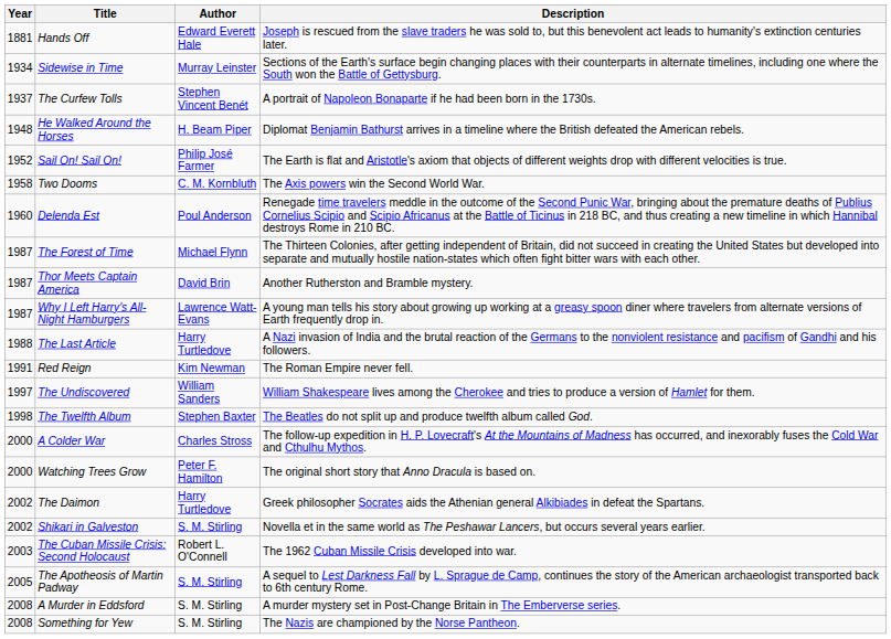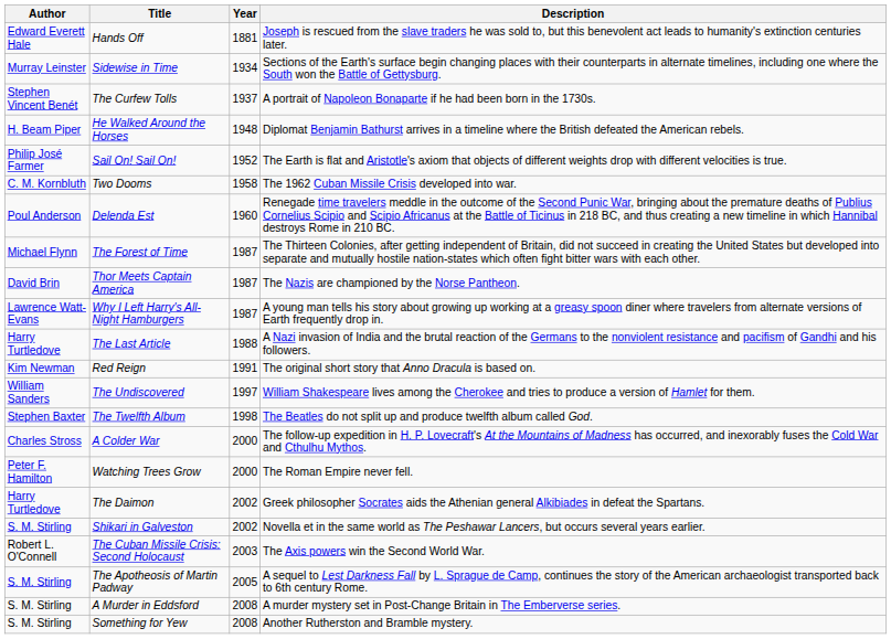 <table class=wikitable>
 <tr>
+<th>Author</th>
+<th>Title</th>
 <th>Year</th>
-<th>Title</th>
-<th>Author</th>
 <th>Description</th>
 </tr>
 <tr>
+<td><a href='#'>Edward Everett Hale</a></td>
+<td><em>Hands Off</em></td>
 <td>1881</td>
-<td><em>Hands Off</em></td>
-<td><a href='#'>Edward Everett Hale</a></td>
 <td><a href='#'>Joseph</a> is rescued from the <a href='#'>slave traders</a> he was sold to, but this benevolent act leads to humanity's extinction centuries later.</td>
 </tr>
 <tr>
+<td><a href='#'>Murray Leinster</a></td>
+<td><em><a href='#'>Sidewise in Time</a></em></td>
 <td>1934</td>
-<td><em><a href='#'>Sidewise in Time</a></em></td>
-<td><a href='#'>Murray Leinster</a></td>
 <td>Sections of the Earth's surface begin changing places with their counterparts in alternate timelines, including one where the <a href='#'>South</a> won the <a href='#'>Battle of Gettysburg</a>.</td>
 </tr>
 <tr>
+<td><a href='#'>Stephen Vincent Benét</a></td>
+<td><em>The Curfew Tolls</em></td>
 <td>1937</td>
-<td><em>The Curfew Tolls</em></td>
-<td><a href='#'>Stephen Vincent Benét</a></td>
 <td>A portrait of <a href='#'>Napoleon Bonaparte</a> if he had been born in the 1730s.</td>
 </tr>
 <tr>
+<td><a href='#'>H. Beam Piper</a></td>
+<td><em><a href='#'>He Walked Around the Horses</a></em></td>
 <td>1948</td>
-<td><em><a href='#'>He Walked Around the Horses</a></em></td>
-<td><a href='#'>H. Beam Piper</a></td>
 <td>Diplomat <a href='#'>Benjamin Bathurst</a> arrives in a timeline where the British defeated the American rebels.</td>
 </tr>
 <tr>
+<td><a href='#'>Philip José Farmer</a></td>
+<td><em><a href='#'>Sail On! Sail On!</a></em></td>
 <td>1952</td>
-<td><em><a href='#'>Sail On! Sail On!</a></em></td>
-<td><a href='#'>Philip José Farmer</a></td>
 <td>The Earth is flat and <a href='#'>Aristotle</a>'s axiom that objects of different weights drop with different velocities is true.</td>
 </tr>
 <tr>
+<td><a href='#'>C. M. Kornbluth</a></td>
+<td><em>Two Dooms</em></td>
 <td>1958</td>
-<td><em>Two Dooms</em></td>
-<td><a href='#'>C. M. Kornbluth</a></td>
+<td>The 1962 <a href='#'>Cuban Missile Crisis</a> developed into war.</td>
+</tr>
+<tr>
+<td><a href='#'>Poul Anderson</a></td>
+<td><em><a href='#'>Delenda Est</a></em></td>
+<td>1960</td>
+<td>Renegade <a href='#'>time travelers</a> meddle in the outcome of the <a href='#'>Second Punic War</a>, bringing about the premature deaths of <a href='#'>Publius Cornelius Scipio</a> and <a href='#'>Scipio Africanus</a> at the <a href='#'>Battle of Ticinus</a> in 218 BC, and thus creating a new timeline in which <a href='#'>Hannibal</a> destroys Rome in 210 BC.</td>
+</tr>
+<tr>
+<td><a href='#'>Michael Flynn</a></td>
+<td><em><a href='#'>The Forest of Time</a></em></td>
+<td>1987</td>
+<td>The Thirteen Colonies, after getting independent of Britain, did not succeed in creating the United States but developed into separate and mutually hostile nation-states which often fight bitter wars with each other.</td>
+</tr>
+<tr>
+<td><a href='#'>David Brin</a></td>
+<td><em><a href='#'>Thor Meets Captain America</a></em></td>
+<td>1987</td>
+<td>The <a href='#'>Nazis</a> are championed by the <a href='#'>Norse Pantheon</a>.</td>
+</tr>
+<tr>
+<td><a href='#'>Lawrence Watt-Evans</a></td>
+<td><em><a href='#'>Why I Left Harry's All-Night Hamburgers</a></em></td>
+<td>1987</td>
+<td>A young man tells his story about growing up working at a <a href='#'>greasy spoon</a> diner where travelers from alternate versions of Earth frequently drop in.</td>
+</tr>
+<tr>
+<td><a href='#'>Harry Turtledove</a></td>
+<td><em><a href='#'>The Last Article</a></em></td>
+<td>1988</td>
+<td>A <a href='#'>Nazi</a> invasion of India and the brutal reaction of the <a href='#'>Germans</a> to the <a href='#'>nonviolent resistance</a> and <a href='#'>pacifism</a> of <a href='#'>Gandhi</a> and his followers.</td>
+</tr>
+<tr>
+<td><a href='#'>Kim Newman</a></td>
+<td><em>Red Reign</em></td>
+<td>1991</td>
+<td>The original short story that <em>Anno Dracula</em> is based on.</td>
+</tr>
+<tr>
+<td><a href='#'>William Sanders</a></td>
+<td><em><a href='#'>The Undiscovered</a></em></td>
+<td>1997</td>
+<td><a href='#'>William Shakespeare</a> lives among the <a href='#'>Cherokee</a> and tries to produce a version of <em><a href='#'>Hamlet</a></em> for them.</td>
+</tr>
+<tr>
+<td><a href='#'>Stephen Baxter</a></td>
+<td><em><a href='#'>The Twelfth Album</a></em></td>
+<td>1998</td>
+<td><a href='#'>The Beatles</a> do not split up and produce twelfth album called <em>God</em>.</td>
+</tr>
+<tr>
+<td><a href='#'>Charles Stross</a></td>
+<td><em><a href='#'>A Colder War</a></em></td>
+<td>2000</td>
+<td>The follow-up expedition in <a href='#'>H. P. Lovecraft</a>'s <em><a href='#'>At the Mountains of Madness</a></em> has occurred, and inexorably fuses the <a href='#'>Cold War</a> and <a href='#'>Cthulhu Mythos</a>.</td>
+</tr>
+<tr>
+<td><a href='#'>Peter F. Hamilton</a></td>
+<td><em>Watching Trees Grow</em></td>
+<td>2000</td>
+<td>The Roman Empire never fell.</td>
+</tr>
+<tr>
+<td><a href='#'>Harry Turtledove</a></td>
+<td><em>The Daimon</em></td>
+<td>2002</td>
+<td>Greek philosopher <a href='#'>Socrates</a> aids the Athenian general <a href='#'>Alkibiades</a> in defeat the Spartans.</td>
+</tr>
+<tr>
+<td><a href='#'>S. M. Stirling</a></td>
+<td><em><a href='#'>Shikari in Galveston</a></em></td>
+<td>2002</td>
+<td>Novella et in the same world as <em>The Peshawar Lancers</em>, but occurs several years earlier.</td>
+</tr>
+<tr>
+<td>Robert L. O'Connell</td>
+<td><em><a href='#'>The Cuban Missile Crisis: Second Holocaust</a></em></td>
+<td>2003</td>
 <td>The <a href='#'>Axis powers</a> win the Second World War.</td>
 </tr>
 <tr>
-<td>1960</td>
-<td><em><a href='#'>Delenda Est</a></em></td>
-<td><a href='#'>Poul Anderson</a></td>
-<td>Renegade <a href='#'>time travelers</a> meddle in the outcome of the <a href='#'>Second Punic War</a>, bringing about the premature deaths of <a href='#'>Publius Cornelius Scipio</a> and <a href='#'>Scipio Africanus</a> at the <a href='#'>Battle of Ticinus</a> in 218 BC, and thus creating a new timeline in which <a href='#'>Hannibal</a> destroys Rome in 210 BC.</td>
-</tr>
-<tr>
-<td>1987</td>
-<td><em><a href='#'>The Forest of Time</a></em></td>
-<td><a href='#'>Michael Flynn</a></td>
-<td>The Thirteen Colonies, after getting independent of Britain, did not succeed in creating the United States but developed into separate and mutually hostile nation-states which often fight bitter wars with each other.</td>
-</tr>
-<tr>
-<td>1987</td>
-<td><em><a href='#'>Thor Meets Captain America</a></em></td>
-<td><a href='#'>David Brin</a></td>
-<td>Another Rutherston and Bramble mystery.</td>
-</tr>
-<tr>
-<td>1987</td>
-<td><em><a href='#'>Why I Left Harry's All-Night Hamburgers</a></em></td>
-<td><a href='#'>Lawrence Watt-Evans</a></td>
-<td>A young man tells his story about growing up working at a <a href='#'>greasy spoon</a> diner where travelers from alternate versions of Earth frequently drop in.</td>
-</tr>
-<tr>
-<td>1988</td>
-<td><em><a href='#'>The Last Article</a></em></td>
-<td><a href='#'>Harry Turtledove</a></td>
-<td>A <a href='#'>Nazi</a> invasion of India and the brutal reaction of the <a href='#'>Germans</a> to the <a href='#'>nonviolent resistance</a> and <a href='#'>pacifism</a> of <a href='#'>Gandhi</a> and his followers.</td>
-</tr>
-<tr>
-<td>1991</td>
-<td><em>Red Reign</em></td>
-<td><a href='#'>Kim Newman</a></td>
-<td>The Roman Empire never fell.</td>
-</tr>
-<tr>
-<td>1997</td>
-<td><em><a href='#'>The Undiscovered</a></em></td>
-<td><a href='#'>William Sanders</a></td>
-<td><a href='#'>William Shakespeare</a> lives among the <a href='#'>Cherokee</a> and tries to produce a version of <em><a href='#'>Hamlet</a></em> for them.</td>
-</tr>
-<tr>
-<td>1998</td>
-<td><em><a href='#'>The Twelfth Album</a></em></td>
-<td><a href='#'>Stephen Baxter</a></td>
-<td><a href='#'>The Beatles</a> do not split up and produce twelfth album called <em>God</em>.</td>
-</tr>
-<tr>
-<td>2000</td>
-<td><em><a href='#'>A Colder War</a></em></td>
-<td><a href='#'>Charles Stross</a></td>
-<td>The follow-up expedition in <a href='#'>H. P. Lovecraft</a>'s <em><a href='#'>At the Mountains of Madness</a></em> has occurred, and inexorably fuses the <a href='#'>Cold War</a> and <a href='#'>Cthulhu Mythos</a>.</td>
-</tr>
-<tr>
-<td>2000</td>
-<td><em>Watching Trees Grow</em></td>
-<td><a href='#'>Peter F. Hamilton</a></td>
-<td>The original short story that <em>Anno Dracula</em> is based on.</td>
-</tr>
-<tr>
-<td>2002</td>
-<td><em>The Daimon</em></td>
-<td><a href='#'>Harry Turtledove</a></td>
-<td>Greek philosopher <a href='#'>Socrates</a> aids the Athenian general <a href='#'>Alkibiades</a> in defeat the Spartans.</td>
-</tr>
-<tr>
-<td>2002</td>
-<td><em><a href='#'>Shikari in Galveston</a></em></td>
 <td><a href='#'>S. M. Stirling</a></td>
-<td>Novella et in the same world as <em>The Peshawar Lancers</em>, but occurs several years earlier.</td>
-</tr>
-<tr>
-<td>2003</td>
-<td><em><a href='#'>The Cuban Missile Crisis: Second Holocaust</a></em></td>
-<td>Robert L. O'Connell</td>
-<td>The 1962 <a href='#'>Cuban Missile Crisis</a> developed into war.</td>
-</tr>
-<tr>
+<td><em>The Apotheosis of Martin Padway</em></td>
 <td>2005</td>
-<td><em>The Apotheosis of Martin Padway</em></td>
-<td><a href='#'>S. M. Stirling</a></td>
 <td>A sequel to <em><a href='#'>Lest Darkness Fall</a></em> by <a href='#'>L. Sprague de Camp</a>, continues the story of the American archaeologist transported back to 6th century Rome.</td>
 </tr>
 <tr>
+<td>S. M. Stirling</td>
+<td><em>A Murder in Eddsford</em></td>
 <td>2008</td>
-<td><em>A Murder in Eddsford</em></td>
-<td>S. M. Stirling</td>
 <td>A murder mystery set in Post-Change Britain in <a href='#'>The Emberverse series</a>.</td>
 </tr>
 <tr>
+<td>S. M. Stirling</td>
+<td><em>Something for Yew</em></td>
 <td>2008</td>
-<td><em>Something for Yew</em></td>
-<td>S. M. Stirling</td>
-<td>The <a href='#'>Nazis</a> are championed by the <a href='#'>Norse Pantheon</a>.</td>
+<td>Another Rutherston and Bramble mystery.</td>
 </tr>
 </table>
